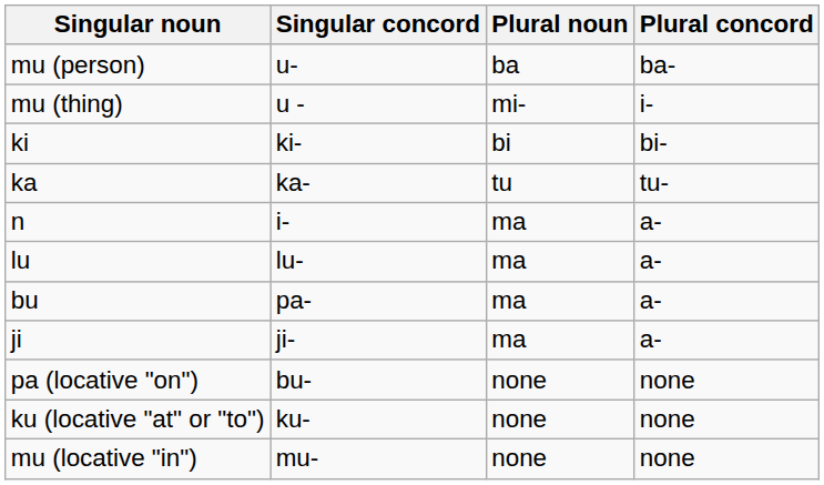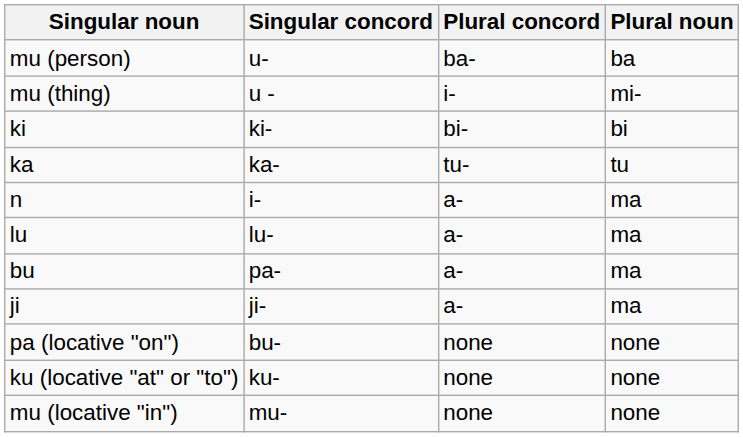 <table class="wikitable">
 <tr>
 <th>Singular noun</th>
 <th>Singular concord</th>
+<th>Plural concord</th>
 <th>Plural noun</th>
-<th>Plural concord</th>
 </tr>
 <tr>
 <td>mu (person)</td>
 <td>u-</td>
+<td>ba-</td>
 <td>ba</td>
-<td>ba-</td>
 </tr>
 <tr>
 <td>mu (thing)</td>
 <td>u -</td>
+<td>i-</td>
 <td>mi-</td>
-<td>i-</td>
 </tr>
 <tr>
 <td>ki</td>
 <td>ki-</td>
+<td>bi-</td>
 <td>bi</td>
-<td>bi-</td>
 </tr>
 <tr>
 <td>ka</td>
 <td>ka-</td>
+<td>tu-</td>
 <td>tu</td>
-<td>tu-</td>
 </tr>
 <tr>
 <td>n</td>
 <td>i-</td>
+<td>a-</td>
 <td>ma</td>
-<td>a-</td>
 </tr>
 <tr>
 <td>lu</td>
 <td>lu-</td>
+<td>a-</td>
 <td>ma</td>
-<td>a-</td>
 </tr>
 <tr>
 <td>bu</td>
 <td>pa-</td>
+<td>a-</td>
 <td>ma</td>
-<td>a-</td>
 </tr>
 <tr>
 <td>ji</td>
 <td>ji-</td>
+<td>a-</td>
 <td>ma</td>
-<td>a-</td>
 </tr>
 <tr>
 <td>pa (locative "on")</td>
 <td>bu-</td>
 <td>none</td>
 <td>none</td>
 </tr>
 <tr>
 <td>ku (locative "at" or "to")</td>
 <td>ku-</td>
 <td>none</td>
 <td>none</td>
 </tr>
 <tr>
 <td>mu (locative "in")</td>
 <td>mu-</td>
 <td>none</td>
 <td>none</td>
 </tr>
 </table>
